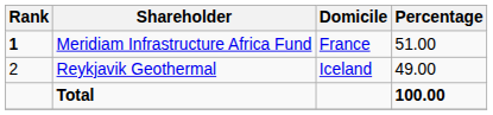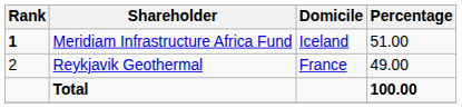 <table class="wikitable sortable" style="margin: 0.5em auto">
 <tr>
 <th>Rank</th>
 <th>Shareholder</th>
 <th>Domicile</th>
 <th>Percentage</th>
 </tr>
 <tr>
 <td><strong>1</strong></td>
 <td><a href='#'>Meridiam Infrastructure Africa Fund</a></td>
-<td><a href='#'>France</a></td>
+<td><a href='#'>Iceland</a></td>
 <td>51.00</td>
 </tr>
 <tr>
 <td>2</td>
 <td><a href='#'>Reykjavik Geothermal</a></td>
-<td><a href='#'>Iceland</a></td>
+<td><a href='#'>France</a></td>
 <td>49.00</td>
 </tr>
 <tr>
 <td></td>
 <td><strong>Total</strong></td>
 <td></td>
 <td><strong>100.00</strong></td>
 </tr>
 <tr>
 </tr>
 </table>
